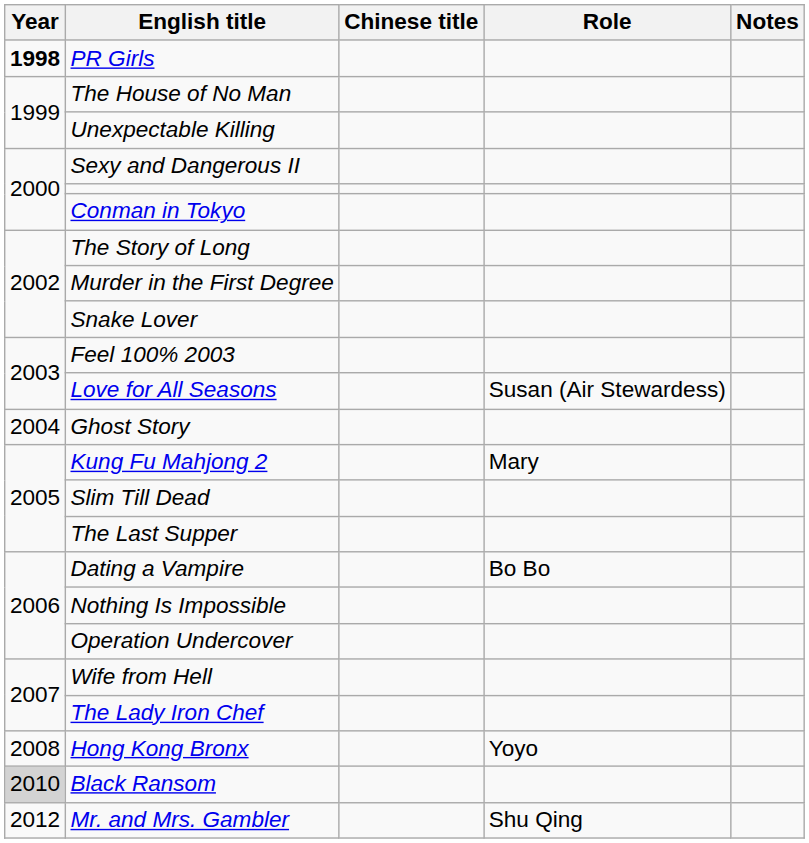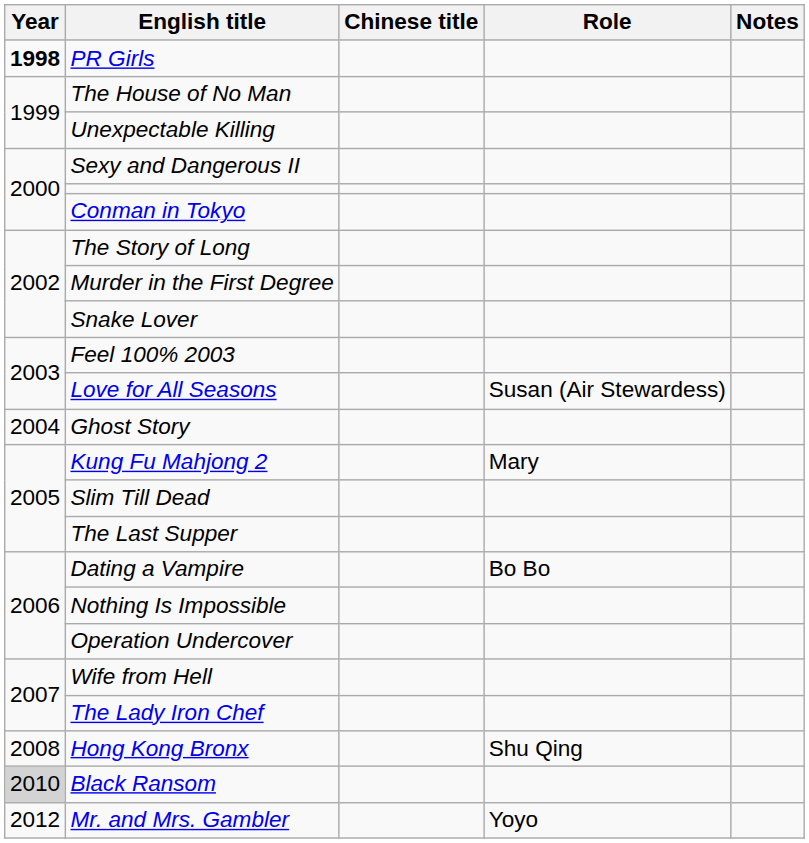 <table class="wikitable">
 <tr>
 <th>Year</th>
 <th>English title</th>
 <th>Chinese title</th>
 <th>Role</th>
 <th>Notes</th>
 </tr>
 <tr>
 <td><strong>1998</strong></td>
 <td><em><a href='#'>PR Girls</a></em></td>
 <td></td>
 <td></td>
 <td></td>
 </tr>
 <tr>
 <td rowspan="2">1999</td>
 <td><em>The House of No Man</em></td>
 <td></td>
 <td></td>
 <td></td>
 </tr>
 <tr>
 <td><em>Unexpectable Killing</em></td>
 <td></td>
 <td></td>
 <td></td>
 </tr>
 <tr>
 <td rowspan="3">2000</td>
 <td><em>Sexy and Dangerous II</em></td>
 <td></td>
 <td></td>
 <td></td>
 </tr>
 <tr>
 <td></td>
 <td></td>
 <td></td>
 <td></td>
 </tr>
 <tr>
 <td><em><a href='#'>Conman in Tokyo</a></em></td>
 <td></td>
 <td></td>
 <td></td>
 </tr>
 <tr>
 <td rowspan="3">2002</td>
 <td><em>The Story of Long</em></td>
 <td></td>
 <td></td>
 <td></td>
 </tr>
 <tr>
 <td><em>Murder in the First Degree</em></td>
 <td></td>
 <td></td>
 <td></td>
 </tr>
 <tr>
 <td><em>Snake Lover</em></td>
 <td></td>
 <td></td>
 <td></td>
 </tr>
 <tr>
 <td rowspan="2">2003</td>
 <td><em>Feel 100% 2003</em></td>
 <td></td>
 <td></td>
 <td></td>
 </tr>
 <tr>
 <td><em><a href='#'>Love for All Seasons</a></em></td>
 <td></td>
 <td>Susan (Air Stewardess)</td>
 <td></td>
 </tr>
 <tr>
 <td>2004</td>
 <td><em>Ghost Story</em></td>
 <td></td>
 <td></td>
 <td></td>
 </tr>
 <tr>
 <td rowspan="3">2005</td>
 <td><em><a href='#'>Kung Fu Mahjong 2</a></em></td>
 <td></td>
 <td>Mary</td>
 <td></td>
 </tr>
 <tr>
 <td><em>Slim Till Dead</em></td>
 <td></td>
 <td></td>
 <td></td>
 </tr>
 <tr>
 <td><em>The Last Supper</em></td>
 <td></td>
 <td></td>
 <td></td>
 </tr>
 <tr>
 <td rowspan="3">2006</td>
 <td><em>Dating a Vampire</em></td>
 <td></td>
 <td>Bo Bo</td>
 <td></td>
 </tr>
 <tr>
 <td><em>Nothing Is Impossible</em></td>
 <td></td>
 <td></td>
 <td></td>
 </tr>
 <tr>
 <td><em>Operation Undercover</em></td>
 <td></td>
 <td></td>
 <td></td>
 </tr>
 <tr>
 <td rowspan="2">2007</td>
 <td><em>Wife from Hell</em></td>
 <td></td>
 <td></td>
 <td></td>
 </tr>
 <tr>
 <td><em><a href='#'>The Lady Iron Chef</a></em></td>
 <td></td>
 <td></td>
 <td></td>
 </tr>
 <tr>
 <td>2008</td>
 <td><em><a href='#'>Hong Kong Bronx</a></em></td>
 <td></td>
-<td>Yoyo</td>
+<td>Shu Qing</td>
 <td></td>
 </tr>
 <tr>
 <td style="background: lightgrey;">2010</td>
 <td><em><a href='#'>Black Ransom</a></em></td>
 <td></td>
 <td></td>
 <td></td>
 </tr>
 <tr>
 <td>2012</td>
 <td><em><a href='#'>Mr. and Mrs. Gambler</a></em></td>
 <td></td>
-<td>Shu Qing</td>
+<td>Yoyo</td>
 <td></td>
 </tr>
 </table>
